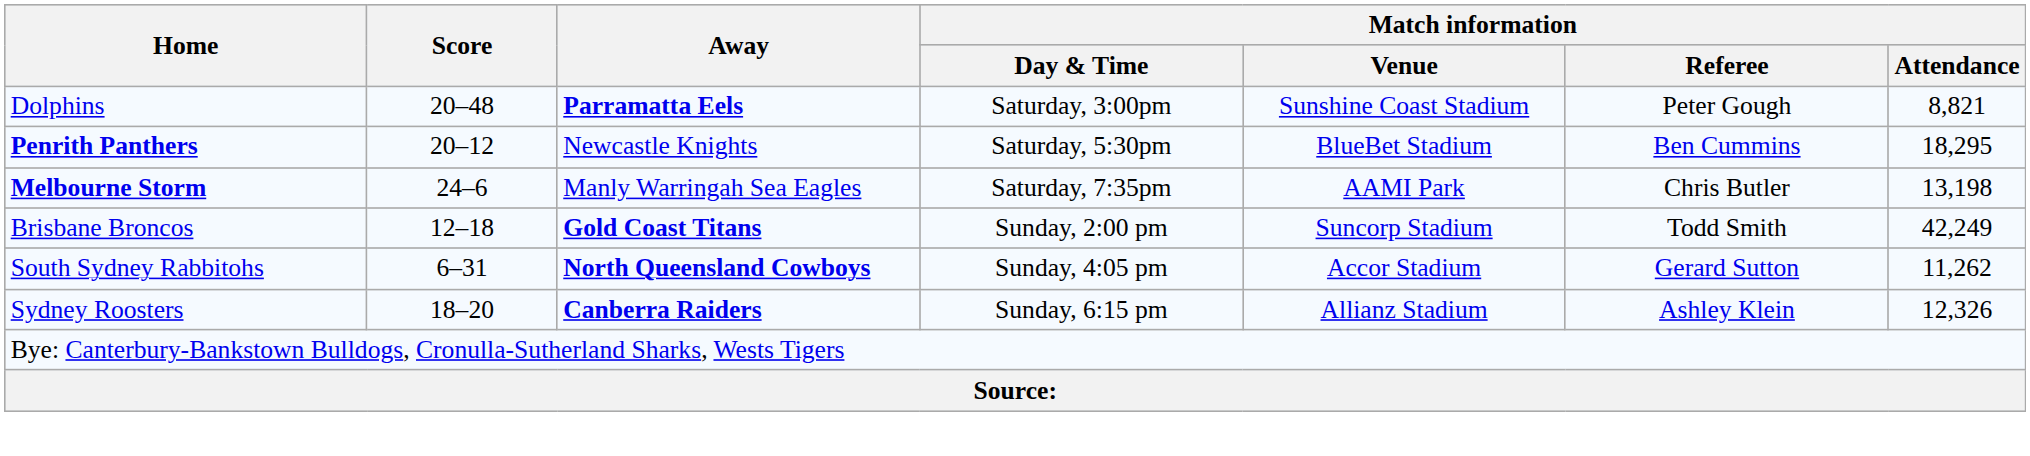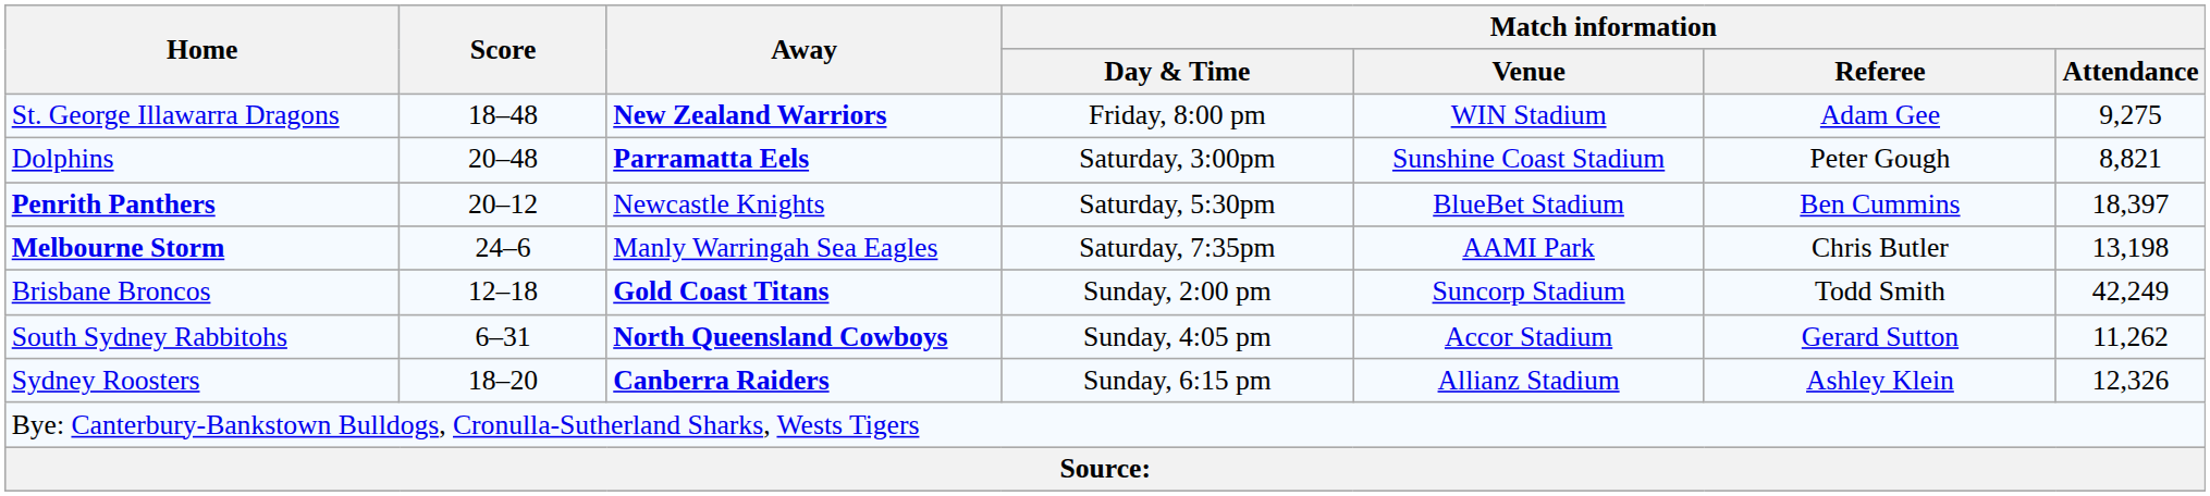 <table class="wikitable" style="border-collapse:collapse; text-align:center; width:100%;">
 <tr style="text-align:center; background:#f5faff;"  style="background:#c1d8ff;">
 <th rowspan="2" style="width:19%;">Home</th>
 <th rowspan="2" style="width:10%;">Score</th>
 <th rowspan="2" style="width:19%;">Away</th>
 <th colspan="4">Match information</th>
 </tr>
 <tr style="text-align:center; background:#f5faff;"  style="background:#efefef;">
 <th width="17%">Day & Time</th>
 <th width="17%">Venue</th>
 <th width="17%">Referee</th>
 <th width="5%">Attendance</th>
+</tr>
+<tr style="text-align:center; background:#f5faff;">
+<td align="left"> <a href='#'>St. George Illawarra Dragons</a></td>
+<td>18–48</td>
+<td align="left"><strong> <a href='#'>New Zealand Warriors</a></strong></td>
+<td>Friday, 8:00 pm</td>
+<td><a href='#'>WIN Stadium</a></td>
+<td><a href='#'>Adam Gee</a></td>
+<td>9,275</td>
 </tr>
 <tr style="text-align:center; background:#f5faff;">
 <td align="left"> <a href='#'>Dolphins</a></td>
 <td>20–48</td>
 <td align="left"><strong> <a href='#'>Parramatta Eels</a></strong></td>
 <td>Saturday, 3:00pm</td>
 <td><a href='#'>Sunshine Coast Stadium</a></td>
 <td>Peter Gough</td>
 <td>8,821</td>
 </tr>
 <tr style="text-align:center; background:#f5faff;">
 <td align="left"><strong> <a href='#'>Penrith Panthers</a></strong></td>
 <td>20–12</td>
 <td align="left"> <a href='#'>Newcastle Knights</a></td>
 <td>Saturday, 5:30pm</td>
 <td><a href='#'>BlueBet Stadium</a></td>
 <td><a href='#'>Ben Cummins</a></td>
-<td>18,295</td>
+<td>18,397</td>
 </tr>
 <tr style="text-align:center; background:#f5faff;">
 <td align="left"><strong> <a href='#'>Melbourne Storm</a></strong></td>
 <td>24–6</td>
 <td align="left"> <a href='#'>Manly Warringah Sea Eagles</a></td>
 <td>Saturday, 7:35pm</td>
 <td><a href='#'>AAMI Park</a></td>
 <td>Chris Butler</td>
 <td>13,198</td>
 </tr>
 <tr style="text-align:center; background:#f5faff;">
 <td align="left"> <a href='#'>Brisbane Broncos</a></td>
 <td>12–18</td>
 <td align="left"><strong> <a href='#'>Gold Coast Titans</a></strong></td>
 <td>Sunday, 2:00 pm</td>
 <td><a href='#'>Suncorp Stadium</a></td>
 <td>Todd Smith</td>
 <td>42,249</td>
 </tr>
 <tr style="text-align:center; background:#f5faff;">
 <td align="left"> <a href='#'>South Sydney Rabbitohs</a></td>
 <td>6–31</td>
 <td align="left"><strong> <a href='#'>North Queensland Cowboys</a></strong></td>
 <td>Sunday, 4:05 pm</td>
 <td><a href='#'>Accor Stadium</a></td>
 <td><a href='#'>Gerard Sutton</a></td>
 <td>11,262</td>
 </tr>
 <tr style="text-align:center; background:#f5faff;">
 <td align="left"> <a href='#'>Sydney Roosters</a></td>
 <td>18–20</td>
 <td align="left"><strong> <a href='#'>Canberra Raiders</a></strong></td>
 <td>Sunday, 6:15 pm</td>
 <td><a href='#'>Allianz Stadium</a></td>
 <td><a href='#'>Ashley Klein</a></td>
 <td>12,326</td>
 </tr>
 <tr style="text-align:center; background:#f5faff;">
 <td colspan="7" align="left">Bye:  <a href='#'>Canterbury-Bankstown Bulldogs</a>,  <a href='#'>Cronulla-Sutherland Sharks</a>,  <a href='#'>Wests Tigers</a></td>
 </tr>
 <tr style="text-align:center; background:#f5faff;">
 <th colspan="7" align="left">Source:</th>
 </tr>
 </table>
